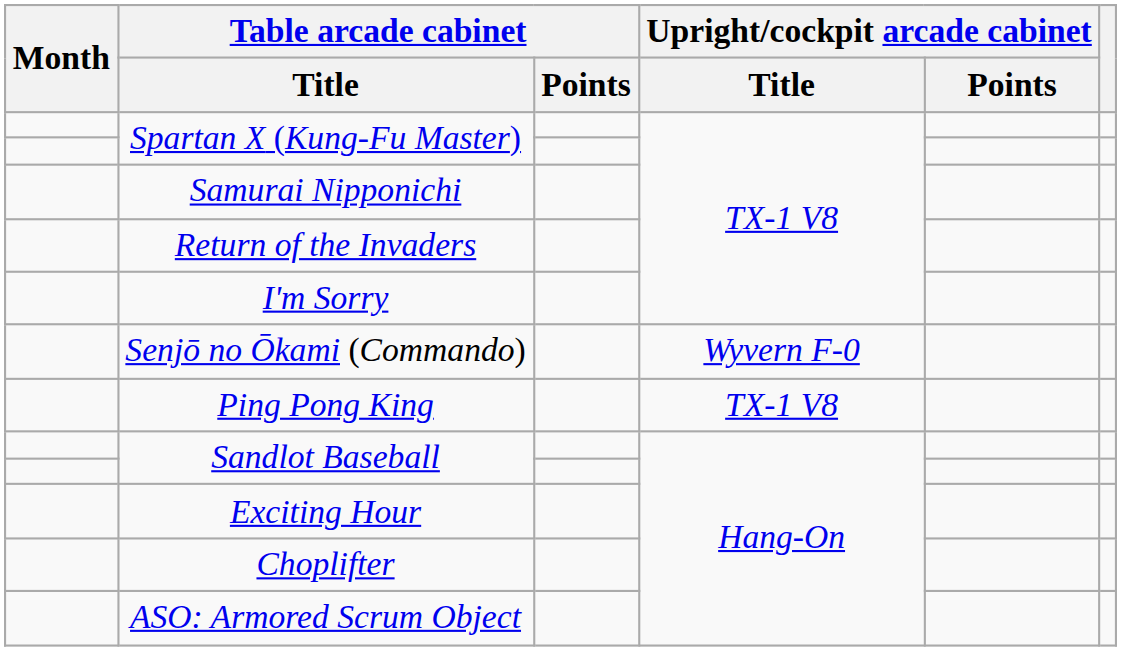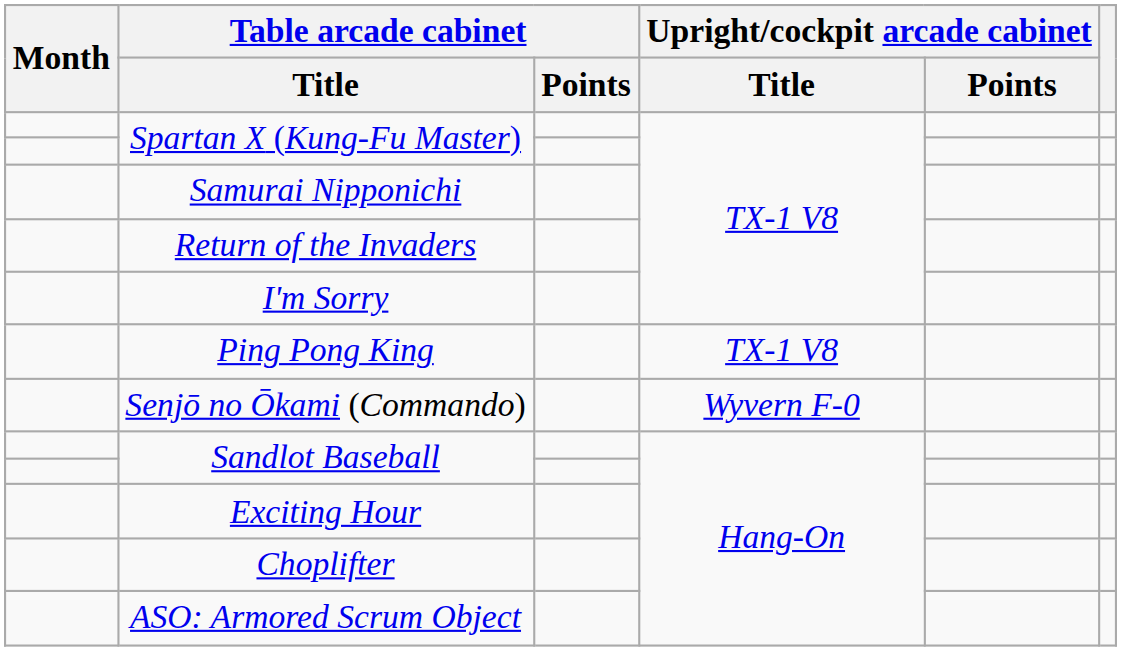 <table class="wikitable sortable" style="text-align:center">
 <tr>
 <th rowspan="2">Month</th>
 <th colspan="2"><a href='#'>Table arcade cabinet</a></th>
 <th colspan="2">Upright/cockpit <a href='#'>arcade cabinet</a></th>
 <th rowspan="2" class="unsortable"></th>
 </tr>
 <tr>
 <th>Title</th>
 <th>Points</th>
 <th>Title</th>
 <th>Points</th>
 </tr>
 <tr>
 <td></td>
 <td rowspan="2"><a href='#'><em>Spartan X</em> (<em>Kung-Fu Master</em>)</a></td>
 <td></td>
 <td rowspan="5"><em><a href='#'>TX-1 V8</a></em></td>
 <td></td>
 <td></td>
 </tr>
 <tr>
 <td></td>
 <td></td>
 <td></td>
 <td></td>
 </tr>
 <tr>
 <td></td>
 <td><em><a href='#'>Samurai Nipponichi</a></em></td>
 <td></td>
 <td></td>
 <td></td>
 </tr>
 <tr>
 <td></td>
 <td><em><a href='#'>Return of the Invaders</a></em></td>
 <td></td>
 <td></td>
 <td></td>
 </tr>
 <tr>
 <td></td>
 <td><em><a href='#'>I'm Sorry</a></em></td>
 <td></td>
 <td></td>
 <td></td>
 </tr>
 <tr>
 <td></td>
-<td><em><a href='#'>Senjō no Ōkami</a></em> (<em>Commando</em>)</td>
+<td><em><a href='#'>Ping Pong King</a></em></td>
 <td></td>
-<td><em><a href='#'>Wyvern F-0</a></em></td>
+<td><em><a href='#'>TX-1 V8</a></em></td>
 <td></td>
 <td></td>
 </tr>
 <tr>
 <td></td>
-<td><em><a href='#'>Ping Pong King</a></em></td>
+<td><em><a href='#'>Senjō no Ōkami</a></em> (<em>Commando</em>)</td>
 <td></td>
-<td><em><a href='#'>TX-1 V8</a></em></td>
+<td><em><a href='#'>Wyvern F-0</a></em></td>
 <td></td>
 <td></td>
 </tr>
 <tr>
 <td></td>
 <td rowspan="2"><em><a href='#'>Sandlot Baseball</a></em></td>
 <td></td>
 <td rowspan="5"><em><a href='#'>Hang-On</a></em></td>
 <td></td>
 <td></td>
 </tr>
 <tr>
 <td></td>
 <td></td>
 <td></td>
 <td></td>
 </tr>
 <tr>
 <td></td>
 <td><em><a href='#'>Exciting Hour</a></em></td>
 <td></td>
 <td></td>
 <td></td>
 </tr>
 <tr>
 <td></td>
 <td><em><a href='#'>Choplifter</a></em></td>
 <td></td>
 <td></td>
 <td></td>
 </tr>
 <tr>
 <td></td>
 <td><em><a href='#'>ASO: Armored Scrum Object</a></em></td>
 <td></td>
 <td></td>
 <td></td>
 </tr>
 </table>
